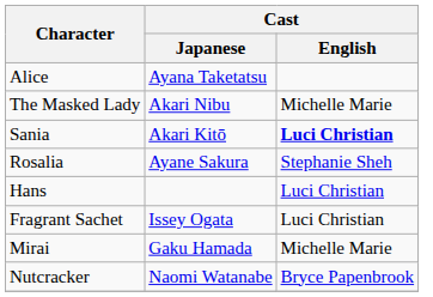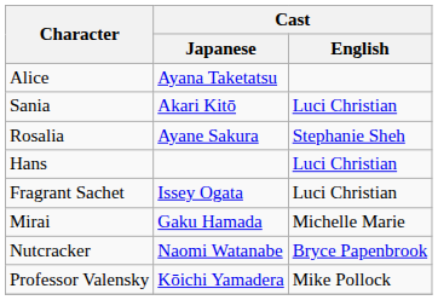 <table class="wikitable">
 <tr>
 <th rowspan=2>Character</th>
 <th colspan=2>Cast</th>
 </tr>
 <tr>
 <th>Japanese</th>
 <th>English</th>
 </tr>
 <tr>
 <td>Alice</td>
 <td><a href='#'>Ayana Taketatsu</a></td>
 <td></td>
 </tr>
 <tr>
-<td>The Masked Lady</td>
-<td><a href='#'>Akari Nibu</a></td>
-<td>Michelle Marie</td>
-</tr>
-<tr>
 <td>Sania</td>
 <td><a href='#'>Akari Kitō</a></td>
-<td><strong><a href='#'>Luci Christian</a></strong></td>
+<td><a href='#'>Luci Christian</a></td>
 </tr>
 <tr>
 <td>Rosalia</td>
 <td><a href='#'>Ayane Sakura</a></td>
 <td><a href='#'>Stephanie Sheh</a></td>
 </tr>
 <tr>
 <td>Hans</td>
 <td></td>
 <td><a href='#'>Luci Christian</a></td>
 </tr>
 <tr>
 <td>Fragrant Sachet</td>
 <td><a href='#'>Issey Ogata</a></td>
 <td>Luci Christian</td>
 </tr>
 <tr>
 <td>Mirai</td>
 <td><a href='#'>Gaku Hamada</a></td>
 <td>Michelle Marie</td>
 </tr>
 <tr>
 <td>Nutcracker</td>
 <td><a href='#'>Naomi Watanabe</a></td>
 <td><a href='#'>Bryce Papenbrook</a></td>
 </tr>
 <tr>
+<td>Professor Valensky</td>
+<td><a href='#'>Kōichi Yamadera</a></td>
+<td>Mike Pollock</td>
+</tr>
+<tr>
 </tr>
 </table>
